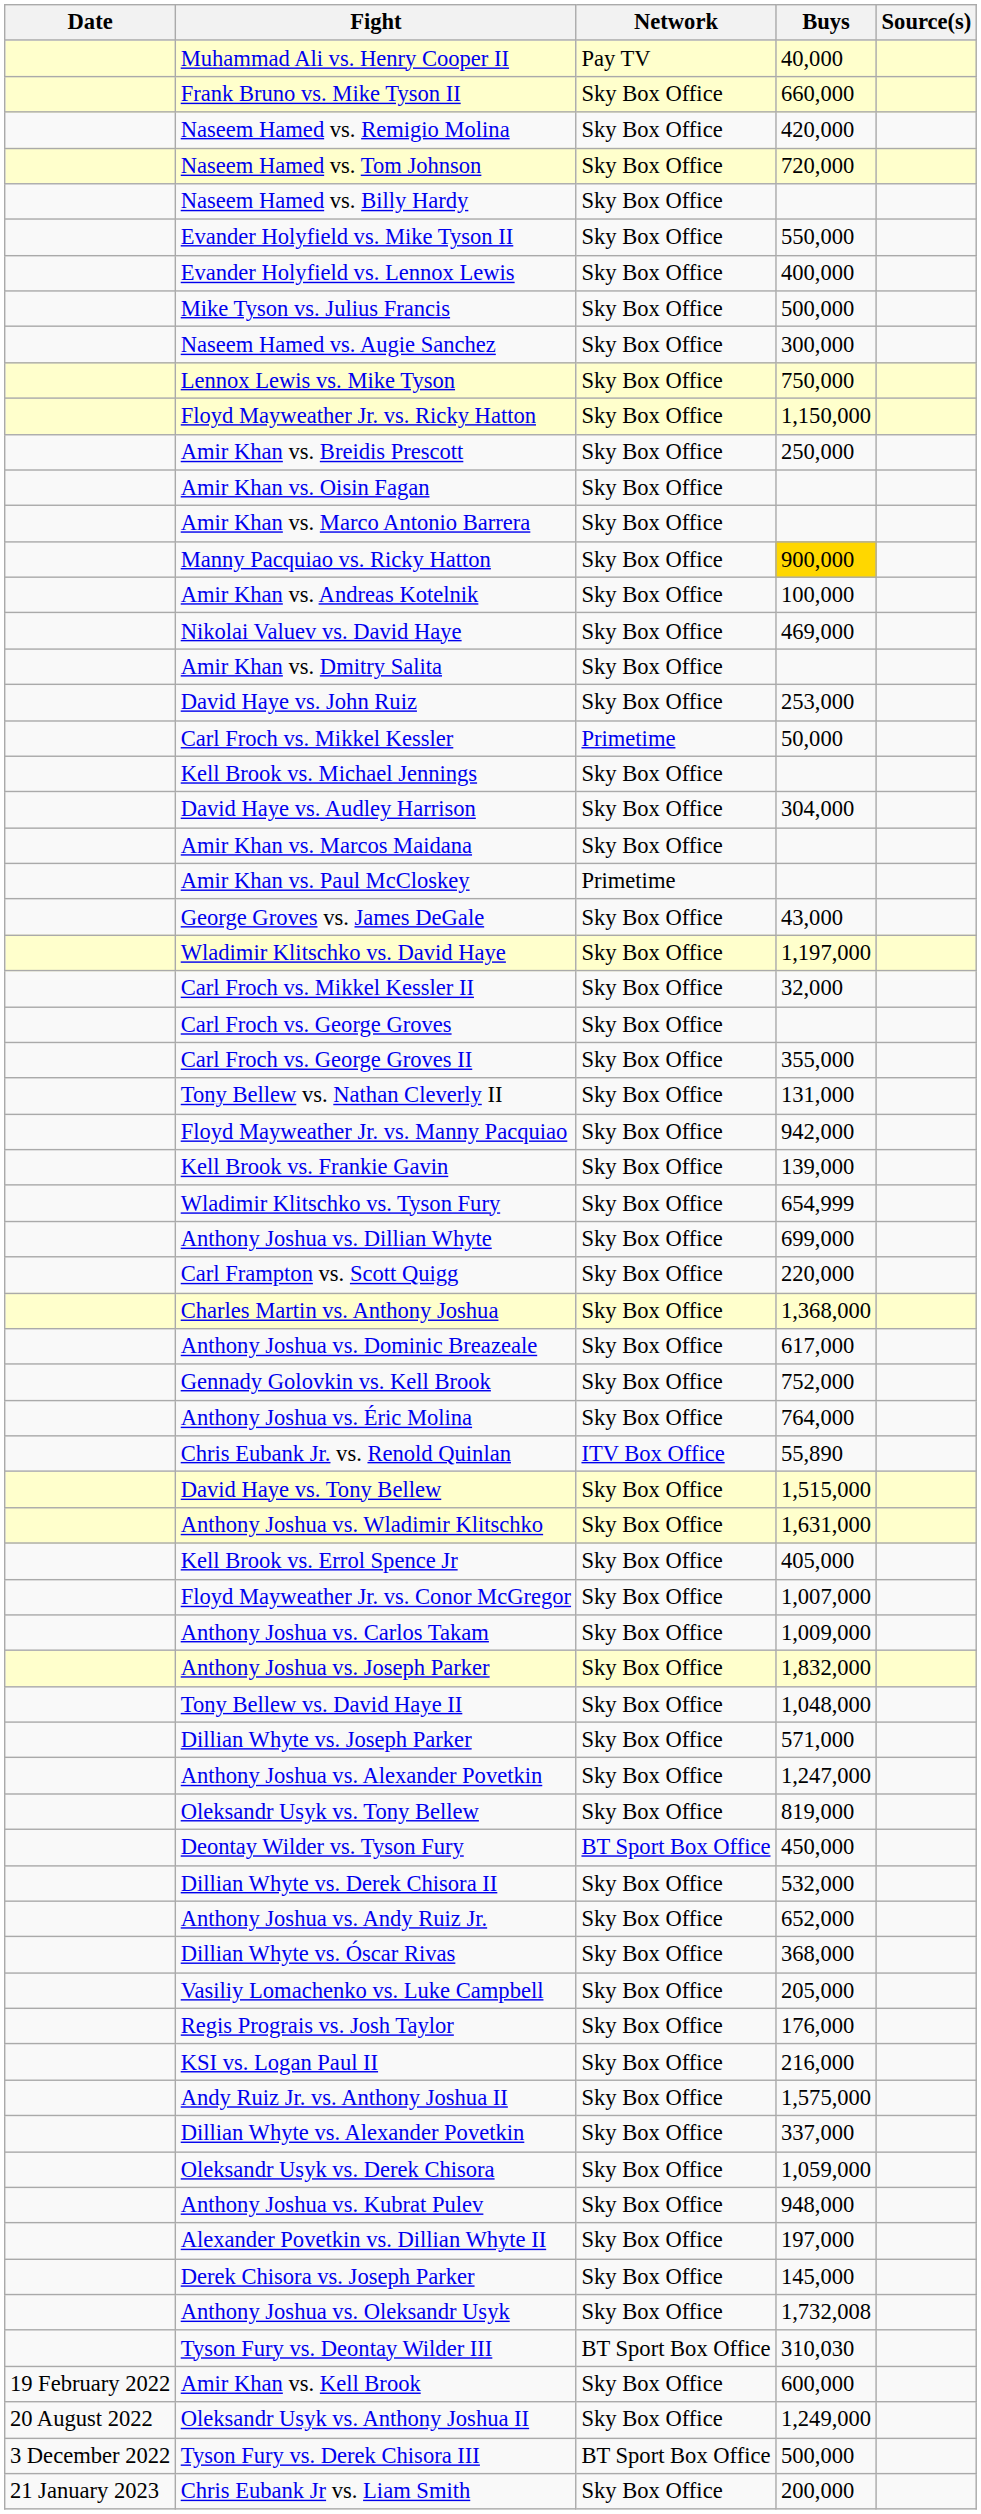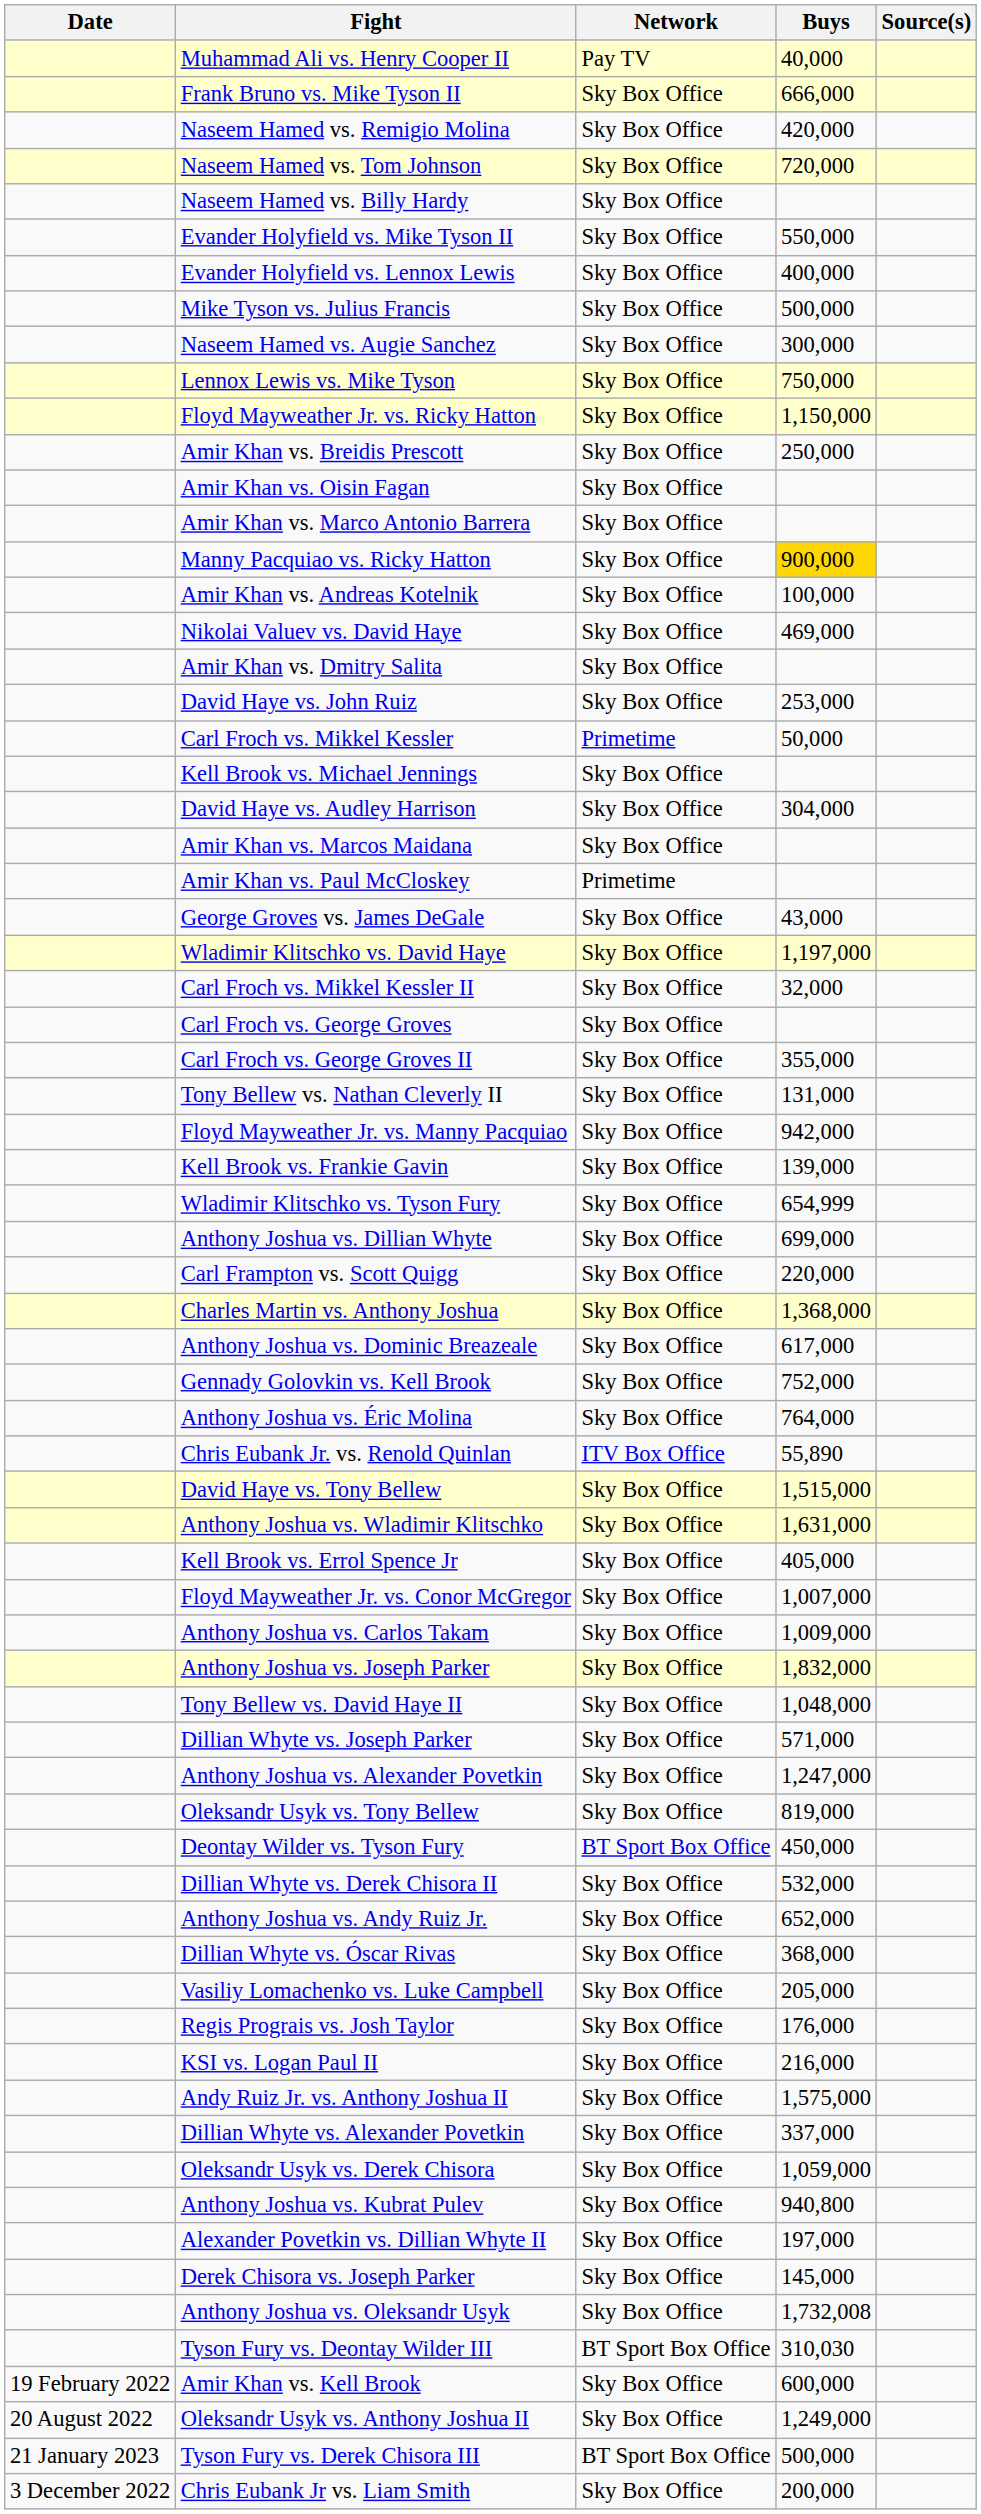 <table class="wikitable sortable">
 <tr>
 <th>Date</th>
 <th>Fight</th>
 <th>Network</th>
 <th>Buys</th>
 <th>Source(s)</th>
 </tr>
 <tr style="background:#ffc;">
 <td></td>
 <td><a href='#'>Muhammad Ali vs. Henry Cooper II</a></td>
 <td>Pay TV</td>
 <td>40,000</td>
 <td></td>
 </tr>
 <tr style="background:#ffc;">
 <td></td>
 <td><a href='#'>Frank Bruno vs. Mike Tyson II</a></td>
 <td>Sky Box Office</td>
-<td>660,000</td>
+<td>666,000</td>
 <td></td>
 </tr>
 <tr>
 <td></td>
 <td><a href='#'>Naseem Hamed</a> vs. <a href='#'>Remigio Molina</a></td>
 <td>Sky Box Office</td>
 <td>420,000</td>
 <td></td>
 </tr>
 <tr style="background:#ffc;">
 <td></td>
 <td><a href='#'>Naseem Hamed</a> vs. <a href='#'>Tom Johnson</a></td>
 <td>Sky Box Office</td>
 <td>720,000</td>
 <td></td>
 </tr>
 <tr>
 <td></td>
 <td><a href='#'>Naseem Hamed</a> vs. <a href='#'>Billy Hardy</a></td>
 <td>Sky Box Office</td>
 <td></td>
 <td></td>
 </tr>
 <tr>
 <td></td>
 <td><a href='#'>Evander Holyfield vs. Mike Tyson II</a></td>
 <td>Sky Box Office</td>
 <td>550,000</td>
 <td></td>
 </tr>
 <tr>
 <td></td>
 <td><a href='#'>Evander Holyfield vs. Lennox Lewis</a></td>
 <td>Sky Box Office</td>
 <td>400,000</td>
 <td></td>
 </tr>
 <tr>
 <td></td>
 <td><a href='#'>Mike Tyson vs. Julius Francis</a></td>
 <td>Sky Box Office</td>
 <td>500,000</td>
 <td></td>
 </tr>
 <tr>
 <td></td>
 <td><a href='#'>Naseem Hamed vs. Augie Sanchez</a></td>
 <td>Sky Box Office</td>
 <td>300,000</td>
 <td></td>
 </tr>
 <tr style="background:#ffc;">
 <td></td>
 <td><a href='#'>Lennox Lewis vs. Mike Tyson</a></td>
 <td>Sky Box Office</td>
 <td>750,000</td>
 <td></td>
 </tr>
 <tr style="background:#ffc;">
 <td></td>
 <td><a href='#'>Floyd Mayweather Jr. vs. Ricky Hatton</a></td>
 <td>Sky Box Office</td>
 <td>1,150,000</td>
 <td></td>
 </tr>
 <tr>
 <td></td>
 <td><a href='#'>Amir Khan</a> vs. <a href='#'>Breidis Prescott</a></td>
 <td>Sky Box Office</td>
 <td>250,000</td>
 <td></td>
 </tr>
 <tr>
 <td></td>
 <td><a href='#'>Amir Khan vs. Oisin Fagan</a></td>
 <td>Sky Box Office</td>
 <td></td>
 <td></td>
 </tr>
 <tr>
 <td></td>
 <td><a href='#'>Amir Khan</a> vs. <a href='#'>Marco Antonio Barrera</a></td>
 <td>Sky Box Office</td>
 <td></td>
 <td></td>
 </tr>
 <tr>
 <td></td>
 <td><a href='#'>Manny Pacquiao vs. Ricky Hatton</a></td>
 <td>Sky Box Office</td>
 <td style="background: gold;">900,000</td>
 <td></td>
 </tr>
 <tr>
 <td></td>
 <td><a href='#'>Amir Khan</a> vs. <a href='#'>Andreas Kotelnik</a></td>
 <td>Sky Box Office</td>
 <td>100,000</td>
 <td></td>
 </tr>
 <tr>
 <td></td>
 <td><a href='#'>Nikolai Valuev vs. David Haye</a></td>
 <td>Sky Box Office</td>
 <td>469,000</td>
 <td></td>
 </tr>
 <tr>
 <td></td>
 <td><a href='#'>Amir Khan</a> vs. <a href='#'>Dmitry Salita</a></td>
 <td>Sky Box Office</td>
 <td></td>
 <td></td>
 </tr>
 <tr>
 <td></td>
 <td><a href='#'>David Haye vs. John Ruiz</a></td>
 <td>Sky Box Office</td>
 <td>253,000</td>
 <td></td>
 </tr>
 <tr>
 <td></td>
 <td><a href='#'>Carl Froch vs. Mikkel Kessler</a></td>
 <td><a href='#'>Primetime</a></td>
 <td>50,000</td>
 <td></td>
 </tr>
 <tr>
 <td></td>
 <td><a href='#'>Kell Brook vs. Michael Jennings</a></td>
 <td>Sky Box Office</td>
 <td></td>
 <td></td>
 </tr>
 <tr>
 <td></td>
 <td><a href='#'>David Haye vs. Audley Harrison</a></td>
 <td>Sky Box Office</td>
 <td>304,000</td>
 <td></td>
 </tr>
 <tr>
 <td></td>
 <td><a href='#'>Amir Khan vs. Marcos Maidana</a></td>
 <td>Sky Box Office</td>
 <td></td>
 <td></td>
 </tr>
 <tr>
 <td></td>
 <td><a href='#'>Amir Khan vs. Paul McCloskey</a></td>
 <td>Primetime</td>
 <td></td>
 <td></td>
 </tr>
 <tr>
 <td></td>
 <td><a href='#'>George Groves</a> vs. <a href='#'>James DeGale</a></td>
 <td>Sky Box Office</td>
 <td>43,000</td>
 <td></td>
 </tr>
 <tr style="background:#ffc;">
 <td></td>
 <td><a href='#'>Wladimir Klitschko vs. David Haye</a></td>
 <td>Sky Box Office</td>
 <td>1,197,000</td>
 <td></td>
 </tr>
 <tr>
 <td></td>
 <td><a href='#'>Carl Froch vs. Mikkel Kessler II</a></td>
 <td>Sky Box Office</td>
 <td>32,000</td>
 <td></td>
 </tr>
 <tr>
 <td></td>
 <td><a href='#'>Carl Froch vs. George Groves</a></td>
 <td>Sky Box Office</td>
 <td></td>
 <td></td>
 </tr>
 <tr>
 <td></td>
 <td><a href='#'>Carl Froch vs. George Groves II</a></td>
 <td>Sky Box Office</td>
 <td>355,000</td>
 <td></td>
 </tr>
 <tr>
 <td></td>
 <td><a href='#'>Tony Bellew</a> vs. <a href='#'>Nathan Cleverly</a> II</td>
 <td>Sky Box Office</td>
 <td>131,000</td>
 <td></td>
 </tr>
 <tr>
 <td></td>
 <td><a href='#'>Floyd Mayweather Jr. vs. Manny Pacquiao</a></td>
 <td>Sky Box Office</td>
 <td>942,000</td>
 <td></td>
 </tr>
 <tr>
 <td></td>
 <td><a href='#'>Kell Brook vs. Frankie Gavin</a></td>
 <td>Sky Box Office</td>
 <td>139,000</td>
 <td></td>
 </tr>
 <tr>
 <td></td>
 <td><a href='#'>Wladimir Klitschko vs. Tyson Fury</a></td>
 <td>Sky Box Office</td>
 <td>654,999</td>
 <td></td>
 </tr>
 <tr>
 <td></td>
 <td><a href='#'>Anthony Joshua vs. Dillian Whyte</a></td>
 <td>Sky Box Office</td>
 <td>699,000</td>
 <td></td>
 </tr>
 <tr>
 <td></td>
 <td><a href='#'>Carl Frampton</a> vs. <a href='#'>Scott Quigg</a></td>
 <td>Sky Box Office</td>
 <td>220,000</td>
 <td></td>
 </tr>
 <tr style="background:#ffc;">
 <td></td>
 <td><a href='#'>Charles Martin vs. Anthony Joshua</a></td>
 <td>Sky Box Office</td>
 <td>1,368,000</td>
 <td></td>
 </tr>
 <tr>
 <td></td>
 <td><a href='#'>Anthony Joshua vs. Dominic Breazeale</a></td>
 <td>Sky Box Office</td>
 <td>617,000</td>
 <td></td>
 </tr>
 <tr>
 <td></td>
 <td><a href='#'>Gennady Golovkin vs. Kell Brook</a></td>
 <td>Sky Box Office</td>
 <td>752,000</td>
 <td></td>
 </tr>
 <tr>
 <td></td>
 <td><a href='#'>Anthony Joshua vs. Éric Molina</a></td>
 <td>Sky Box Office</td>
 <td>764,000</td>
 <td></td>
 </tr>
 <tr>
 <td></td>
 <td><a href='#'>Chris Eubank Jr.</a> vs. <a href='#'>Renold Quinlan</a></td>
 <td><a href='#'>ITV Box Office</a></td>
 <td>55,890</td>
 <td></td>
 </tr>
 <tr style="background:#ffc;">
 <td></td>
 <td><a href='#'>David Haye vs. Tony Bellew</a></td>
 <td>Sky Box Office</td>
 <td>1,515,000</td>
 <td></td>
 </tr>
 <tr style="background:#ffc;">
 <td></td>
 <td><a href='#'>Anthony Joshua vs. Wladimir Klitschko</a></td>
 <td>Sky Box Office</td>
 <td>1,631,000</td>
 <td></td>
 </tr>
 <tr>
 <td></td>
 <td><a href='#'>Kell Brook vs. Errol Spence Jr</a></td>
 <td>Sky Box Office</td>
 <td>405,000</td>
 <td></td>
 </tr>
 <tr>
 <td></td>
 <td><a href='#'>Floyd Mayweather Jr. vs. Conor McGregor</a></td>
 <td>Sky Box Office</td>
 <td>1,007,000</td>
 <td></td>
 </tr>
 <tr>
 <td></td>
 <td><a href='#'>Anthony Joshua vs. Carlos Takam</a></td>
 <td>Sky Box Office</td>
 <td>1,009,000</td>
 <td></td>
 </tr>
 <tr style="background:#ffc;">
 <td></td>
 <td><a href='#'>Anthony Joshua vs. Joseph Parker</a></td>
 <td>Sky Box Office</td>
 <td>1,832,000</td>
 <td></td>
 </tr>
 <tr>
 <td></td>
 <td><a href='#'>Tony Bellew vs. David Haye II</a></td>
 <td>Sky Box Office</td>
 <td>1,048,000</td>
 <td></td>
 </tr>
 <tr>
 <td></td>
 <td><a href='#'>Dillian Whyte vs. Joseph Parker</a></td>
 <td>Sky Box Office</td>
 <td>571,000</td>
 <td></td>
 </tr>
 <tr>
 <td></td>
 <td><a href='#'>Anthony Joshua vs. Alexander Povetkin</a></td>
 <td>Sky Box Office</td>
 <td>1,247,000</td>
 <td></td>
 </tr>
 <tr>
 <td></td>
 <td><a href='#'>Oleksandr Usyk vs. Tony Bellew</a></td>
 <td>Sky Box Office</td>
 <td>819,000</td>
 <td></td>
 </tr>
 <tr>
 <td></td>
 <td><a href='#'>Deontay Wilder vs. Tyson Fury</a></td>
 <td><a href='#'>BT Sport Box Office</a></td>
 <td>450,000</td>
 <td></td>
 </tr>
 <tr>
 <td></td>
 <td><a href='#'>Dillian Whyte vs. Derek Chisora II</a></td>
 <td>Sky Box Office</td>
 <td>532,000</td>
 <td></td>
 </tr>
 <tr>
 <td></td>
 <td><a href='#'>Anthony Joshua vs. Andy Ruiz Jr.</a></td>
 <td>Sky Box Office</td>
 <td>652,000</td>
 <td></td>
 </tr>
 <tr>
 <td></td>
 <td><a href='#'>Dillian Whyte vs. Óscar Rivas</a></td>
 <td>Sky Box Office</td>
 <td>368,000</td>
 <td></td>
 </tr>
 <tr>
 <td></td>
 <td><a href='#'>Vasiliy Lomachenko vs. Luke Campbell</a></td>
 <td>Sky Box Office</td>
 <td>205,000</td>
 <td></td>
 </tr>
 <tr>
 <td></td>
 <td><a href='#'>Regis Prograis vs. Josh Taylor</a></td>
 <td>Sky Box Office</td>
 <td>176,000</td>
 <td></td>
 </tr>
 <tr>
 <td></td>
 <td><a href='#'>KSI vs. Logan Paul II</a></td>
 <td>Sky Box Office</td>
 <td>216,000</td>
 <td></td>
 </tr>
 <tr>
 <td></td>
 <td><a href='#'>Andy Ruiz Jr. vs. Anthony Joshua II</a></td>
 <td>Sky Box Office</td>
 <td>1,575,000</td>
 <td></td>
 </tr>
 <tr>
 <td></td>
 <td><a href='#'>Dillian Whyte vs. Alexander Povetkin</a></td>
 <td>Sky Box Office</td>
 <td>337,000</td>
 <td></td>
 </tr>
 <tr>
 <td></td>
 <td><a href='#'>Oleksandr Usyk vs. Derek Chisora</a></td>
 <td>Sky Box Office</td>
 <td>1,059,000</td>
 <td></td>
 </tr>
 <tr>
 <td></td>
 <td><a href='#'>Anthony Joshua vs. Kubrat Pulev</a></td>
 <td>Sky Box Office</td>
-<td>948,000</td>
+<td>940,800</td>
 <td></td>
 </tr>
 <tr>
 <td></td>
 <td><a href='#'>Alexander Povetkin vs. Dillian Whyte II</a></td>
 <td>Sky Box Office</td>
 <td>197,000</td>
 <td></td>
 </tr>
 <tr>
 <td></td>
 <td><a href='#'>Derek Chisora vs. Joseph Parker</a></td>
 <td>Sky Box Office</td>
 <td>145,000</td>
 <td></td>
 </tr>
 <tr>
 <td></td>
 <td><a href='#'>Anthony Joshua vs. Oleksandr Usyk</a></td>
 <td>Sky Box Office</td>
 <td>1,732,008</td>
 <td></td>
 </tr>
 <tr>
 <td></td>
 <td><a href='#'>Tyson Fury vs. Deontay Wilder III</a></td>
 <td>BT Sport Box Office</td>
 <td>310,030</td>
 <td></td>
 </tr>
 <tr>
 <td>19 February 2022</td>
 <td><a href='#'>Amir Khan</a> vs. <a href='#'>Kell Brook</a></td>
 <td>Sky Box Office</td>
 <td>600,000</td>
 <td></td>
 </tr>
 <tr>
 <td>20 August 2022</td>
 <td><a href='#'>Oleksandr Usyk vs. Anthony Joshua II</a></td>
 <td>Sky Box Office</td>
 <td>1,249,000</td>
 <td></td>
 </tr>
 <tr>
-<td>3 December 2022</td>
+<td>21 January 2023</td>
 <td><a href='#'>Tyson Fury vs. Derek Chisora III</a></td>
 <td>BT Sport Box Office</td>
 <td>500,000</td>
 <td></td>
 </tr>
 <tr>
-<td>21 January 2023</td>
+<td>3 December 2022</td>
 <td><a href='#'>Chris Eubank Jr</a> vs. <a href='#'>Liam Smith</a></td>
 <td>Sky Box Office</td>
 <td>200,000</td>
 <td></td>
 </tr>
 </table>
